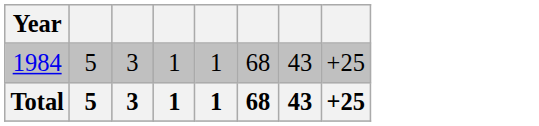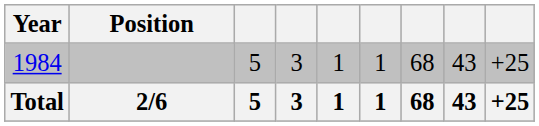 <table class="wikitable" style="text-align: center;">
 <tr>
 <th>Year</th>
+<th width="100">Position</th>
 <th width="20"></th>
 <th width="20"></th>
 <th width="20"></th>
 <th width="20"></th>
 <th width="20"></th>
 <th width="20"></th>
 <th width="20"></th>
 </tr>
 <tr bgcolor=Silver>
 <td> <a href='#'>1984</a></td>
+<td></td>
 <td>5</td>
 <td>3</td>
 <td>1</td>
 <td>1</td>
 <td>68</td>
 <td>43</td>
 <td>+25</td>
 </tr>
 <tr>
 <th>Total</th>
+<th>2/6</th>
 <th>5</th>
 <th>3</th>
 <th>1</th>
 <th>1</th>
 <th>68</th>
 <th>43</th>
 <th>+25</th>
 </tr>
 </table>
